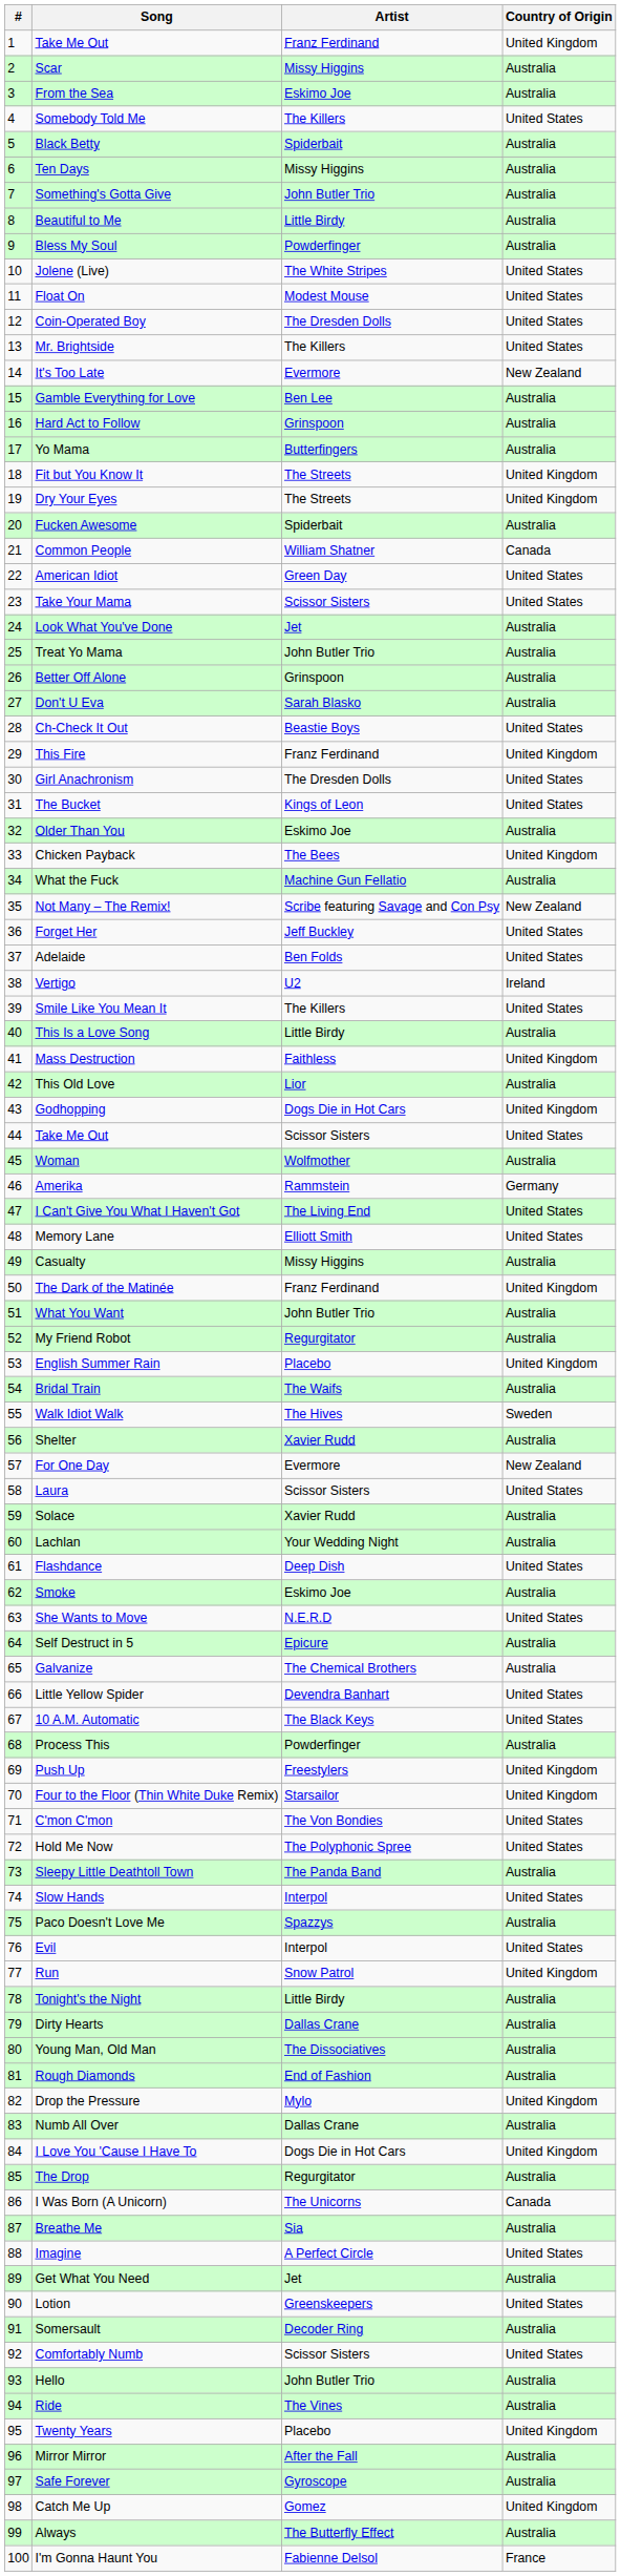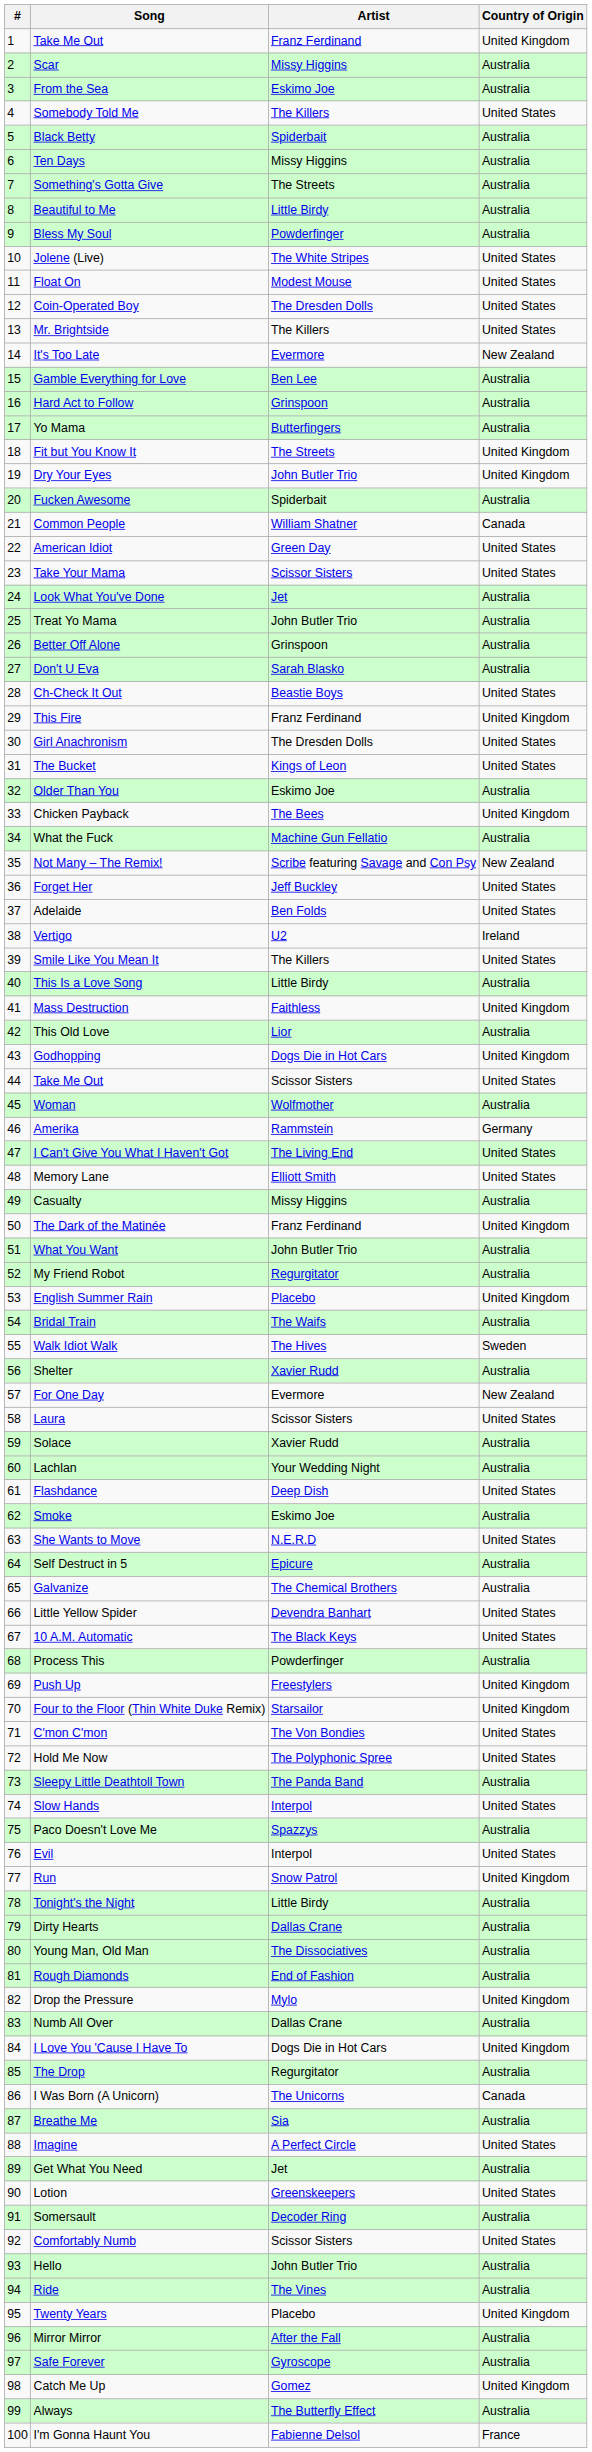 <table class="wikitable sortable" style="font-size:0.95em;line-height:1.5em;">
 <tr>
 <th>#</th>
 <th>Song</th>
 <th>Artist</th>
 <th>Country of Origin</th>
 </tr>
 <tr>
 <td>1</td>
 <td><a href='#'>Take Me Out</a></td>
 <td><a href='#'>Franz Ferdinand</a></td>
 <td>United Kingdom</td>
 </tr>
 <tr style="background:#ccffcc">
 <td>2</td>
 <td><a href='#'>Scar</a></td>
 <td><a href='#'>Missy Higgins</a></td>
 <td>Australia</td>
 </tr>
 <tr style="background:#ccffcc">
 <td>3</td>
 <td><a href='#'>From the Sea</a></td>
 <td><a href='#'>Eskimo Joe</a></td>
 <td>Australia</td>
 </tr>
 <tr>
 <td>4</td>
 <td><a href='#'>Somebody Told Me</a></td>
 <td><a href='#'>The Killers</a></td>
 <td>United States</td>
 </tr>
 <tr style="background:#ccffcc">
 <td>5</td>
 <td><a href='#'>Black Betty</a></td>
 <td><a href='#'>Spiderbait</a></td>
 <td>Australia</td>
 </tr>
 <tr style="background:#ccffcc">
 <td>6</td>
 <td><a href='#'>Ten Days</a></td>
 <td>Missy Higgins</td>
 <td>Australia</td>
 </tr>
 <tr style="background:#ccffcc">
 <td>7</td>
 <td><a href='#'>Something's Gotta Give</a></td>
-<td><a href='#'>John Butler Trio</a></td>
+<td>The Streets</td>
 <td>Australia</td>
 </tr>
 <tr style="background:#ccffcc">
 <td>8</td>
 <td><a href='#'>Beautiful to Me</a></td>
 <td><a href='#'>Little Birdy</a></td>
 <td>Australia</td>
 </tr>
 <tr style="background:#ccffcc">
 <td>9</td>
 <td><a href='#'>Bless My Soul</a></td>
 <td><a href='#'>Powderfinger</a></td>
 <td>Australia</td>
 </tr>
 <tr>
 <td>10</td>
 <td><a href='#'>Jolene</a> (Live)</td>
 <td><a href='#'>The White Stripes</a></td>
 <td>United States</td>
 </tr>
 <tr>
 <td>11</td>
 <td><a href='#'>Float On</a></td>
 <td><a href='#'>Modest Mouse</a></td>
 <td>United States</td>
 </tr>
 <tr>
 <td>12</td>
 <td><a href='#'>Coin-Operated Boy</a></td>
 <td><a href='#'>The Dresden Dolls</a></td>
 <td>United States</td>
 </tr>
 <tr>
 <td>13</td>
 <td><a href='#'>Mr. Brightside</a></td>
 <td>The Killers</td>
 <td>United States</td>
 </tr>
 <tr>
 <td>14</td>
 <td><a href='#'>It's Too Late</a></td>
 <td><a href='#'>Evermore</a></td>
 <td>New Zealand</td>
 </tr>
 <tr style="background:#ccffcc">
 <td>15</td>
 <td><a href='#'>Gamble Everything for Love</a></td>
 <td><a href='#'>Ben Lee</a></td>
 <td>Australia</td>
 </tr>
 <tr style="background:#ccffcc">
 <td>16</td>
 <td><a href='#'>Hard Act to Follow</a></td>
 <td><a href='#'>Grinspoon</a></td>
 <td>Australia</td>
 </tr>
 <tr style="background:#ccffcc">
 <td>17</td>
 <td>Yo Mama</td>
 <td><a href='#'>Butterfingers</a></td>
 <td>Australia</td>
 </tr>
 <tr>
 <td>18</td>
 <td><a href='#'>Fit but You Know It</a></td>
 <td><a href='#'>The Streets</a></td>
 <td>United Kingdom</td>
 </tr>
 <tr>
 <td>19</td>
 <td><a href='#'>Dry Your Eyes</a></td>
-<td>The Streets</td>
+<td><a href='#'>John Butler Trio</a></td>
 <td>United Kingdom</td>
 </tr>
 <tr style="background:#ccffcc">
 <td>20</td>
 <td><a href='#'>Fucken Awesome</a></td>
 <td>Spiderbait</td>
 <td>Australia</td>
 </tr>
 <tr>
 <td>21</td>
 <td><a href='#'>Common People</a></td>
 <td><a href='#'>William Shatner</a></td>
 <td>Canada</td>
 </tr>
 <tr>
 <td>22</td>
 <td><a href='#'>American Idiot</a></td>
 <td><a href='#'>Green Day</a></td>
 <td>United States</td>
 </tr>
 <tr>
 <td>23</td>
 <td><a href='#'>Take Your Mama</a></td>
 <td><a href='#'>Scissor Sisters</a></td>
 <td>United States</td>
 </tr>
 <tr style="background:#ccffcc">
 <td>24</td>
 <td><a href='#'>Look What You've Done</a></td>
 <td><a href='#'>Jet</a></td>
 <td>Australia</td>
 </tr>
 <tr style="background:#ccffcc">
 <td>25</td>
 <td>Treat Yo Mama</td>
 <td>John Butler Trio</td>
 <td>Australia</td>
 </tr>
 <tr style="background:#ccffcc">
 <td>26</td>
 <td><a href='#'>Better Off Alone</a></td>
 <td>Grinspoon</td>
 <td>Australia</td>
 </tr>
 <tr style="background:#ccffcc">
 <td>27</td>
 <td><a href='#'>Don't U Eva</a></td>
 <td><a href='#'>Sarah Blasko</a></td>
 <td>Australia</td>
 </tr>
 <tr>
 <td>28</td>
 <td><a href='#'>Ch-Check It Out</a></td>
 <td><a href='#'>Beastie Boys</a></td>
 <td>United States</td>
 </tr>
 <tr>
 <td>29</td>
 <td><a href='#'>This Fire</a></td>
 <td>Franz Ferdinand</td>
 <td>United Kingdom</td>
 </tr>
 <tr>
 <td>30</td>
 <td><a href='#'>Girl Anachronism</a></td>
 <td>The Dresden Dolls</td>
 <td>United States</td>
 </tr>
 <tr>
 <td>31</td>
 <td><a href='#'>The Bucket</a></td>
 <td><a href='#'>Kings of Leon</a></td>
 <td>United States</td>
 </tr>
 <tr style="background:#ccffcc">
 <td>32</td>
 <td><a href='#'>Older Than You</a></td>
 <td>Eskimo Joe</td>
 <td>Australia</td>
 </tr>
 <tr>
 <td>33</td>
 <td>Chicken Payback</td>
 <td><a href='#'>The Bees</a></td>
 <td>United Kingdom</td>
 </tr>
 <tr style="background:#ccffcc">
 <td>34</td>
 <td>What the Fuck</td>
 <td><a href='#'>Machine Gun Fellatio</a></td>
 <td>Australia</td>
 </tr>
 <tr>
 <td>35</td>
 <td><a href='#'>Not Many – The Remix!</a></td>
 <td><a href='#'>Scribe</a> featuring <a href='#'>Savage</a> and <a href='#'>Con Psy</a></td>
 <td>New Zealand</td>
 </tr>
 <tr>
 <td>36</td>
 <td><a href='#'>Forget Her</a></td>
 <td><a href='#'>Jeff Buckley</a></td>
 <td>United States</td>
 </tr>
 <tr>
 <td>37</td>
 <td>Adelaide</td>
 <td><a href='#'>Ben Folds</a></td>
 <td>United States</td>
 </tr>
 <tr>
 <td>38</td>
 <td><a href='#'>Vertigo</a></td>
 <td><a href='#'>U2</a></td>
 <td>Ireland</td>
 </tr>
 <tr>
 <td>39</td>
 <td><a href='#'>Smile Like You Mean It</a></td>
 <td>The Killers</td>
 <td>United States</td>
 </tr>
 <tr style="background:#ccffcc">
 <td>40</td>
 <td><a href='#'>This Is a Love Song</a></td>
 <td>Little Birdy</td>
 <td>Australia</td>
 </tr>
 <tr>
 <td>41</td>
 <td><a href='#'>Mass Destruction</a></td>
 <td><a href='#'>Faithless</a></td>
 <td>United Kingdom</td>
 </tr>
 <tr style="background:#ccffcc">
 <td>42</td>
 <td>This Old Love</td>
 <td><a href='#'>Lior</a></td>
 <td>Australia</td>
 </tr>
 <tr>
 <td>43</td>
 <td><a href='#'>Godhopping</a></td>
 <td><a href='#'>Dogs Die in Hot Cars</a></td>
 <td>United Kingdom</td>
 </tr>
 <tr>
 <td>44</td>
 <td><a href='#'>Take Me Out</a></td>
 <td>Scissor Sisters</td>
 <td>United States</td>
 </tr>
 <tr style="background:#ccffcc">
 <td>45</td>
 <td><a href='#'>Woman</a></td>
 <td><a href='#'>Wolfmother</a></td>
 <td>Australia</td>
 </tr>
 <tr>
 <td>46</td>
 <td><a href='#'>Amerika</a></td>
 <td><a href='#'>Rammstein</a></td>
 <td>Germany</td>
 </tr>
 <tr style="background:#ccffcc">
 <td>47</td>
 <td><a href='#'>I Can't Give You What I Haven't Got</a></td>
 <td><a href='#'>The Living End</a></td>
 <td>United States</td>
 </tr>
 <tr>
 <td>48</td>
 <td>Memory Lane</td>
 <td><a href='#'>Elliott Smith</a></td>
 <td>United States</td>
 </tr>
 <tr style="background:#ccffcc">
 <td>49</td>
 <td>Casualty</td>
 <td>Missy Higgins</td>
 <td>Australia</td>
 </tr>
 <tr>
 <td>50</td>
 <td><a href='#'>The Dark of the Matinée</a></td>
 <td>Franz Ferdinand</td>
 <td>United Kingdom</td>
 </tr>
 <tr style="background:#ccffcc">
 <td>51</td>
 <td><a href='#'>What You Want</a></td>
 <td>John Butler Trio</td>
 <td>Australia</td>
 </tr>
 <tr style="background:#ccffcc">
 <td>52</td>
 <td>My Friend Robot</td>
 <td><a href='#'>Regurgitator</a></td>
 <td>Australia</td>
 </tr>
 <tr>
 <td>53</td>
 <td><a href='#'>English Summer Rain</a></td>
 <td><a href='#'>Placebo</a></td>
 <td>United Kingdom</td>
 </tr>
 <tr style="background:#ccffcc">
 <td>54</td>
 <td><a href='#'>Bridal Train</a></td>
 <td><a href='#'>The Waifs</a></td>
 <td>Australia</td>
 </tr>
 <tr>
 <td>55</td>
 <td><a href='#'>Walk Idiot Walk</a></td>
 <td><a href='#'>The Hives</a></td>
 <td>Sweden</td>
 </tr>
 <tr style="background:#ccffcc">
 <td>56</td>
 <td>Shelter</td>
 <td><a href='#'>Xavier Rudd</a></td>
 <td>Australia</td>
 </tr>
 <tr>
 <td>57</td>
 <td><a href='#'>For One Day</a></td>
 <td>Evermore</td>
 <td>New Zealand</td>
 </tr>
 <tr>
 <td>58</td>
 <td><a href='#'>Laura</a></td>
 <td>Scissor Sisters</td>
 <td>United States</td>
 </tr>
 <tr style="background:#ccffcc">
 <td>59</td>
 <td>Solace</td>
 <td>Xavier Rudd</td>
 <td>Australia</td>
 </tr>
 <tr style="background:#ccffcc">
 <td>60</td>
 <td>Lachlan</td>
 <td>Your Wedding Night</td>
 <td>Australia</td>
 </tr>
 <tr>
 <td>61</td>
 <td><a href='#'>Flashdance</a></td>
 <td><a href='#'>Deep Dish</a></td>
 <td>United States</td>
 </tr>
 <tr style="background:#ccffcc">
 <td>62</td>
 <td><a href='#'>Smoke</a></td>
 <td>Eskimo Joe</td>
 <td>Australia</td>
 </tr>
 <tr>
 <td>63</td>
 <td><a href='#'>She Wants to Move</a></td>
 <td><a href='#'>N.E.R.D</a></td>
 <td>United States</td>
 </tr>
 <tr style="background:#ccffcc">
 <td>64</td>
 <td>Self Destruct in 5</td>
 <td><a href='#'>Epicure</a></td>
 <td>Australia</td>
 </tr>
 <tr>
 <td>65</td>
 <td><a href='#'>Galvanize</a></td>
 <td><a href='#'>The Chemical Brothers</a></td>
 <td>Australia</td>
 </tr>
 <tr>
 <td>66</td>
 <td>Little Yellow Spider</td>
 <td><a href='#'>Devendra Banhart</a></td>
 <td>United States</td>
 </tr>
 <tr>
 <td>67</td>
 <td><a href='#'>10 A.M. Automatic</a></td>
 <td><a href='#'>The Black Keys</a></td>
 <td>United States</td>
 </tr>
 <tr style="background:#ccffcc">
 <td>68</td>
 <td>Process This</td>
 <td>Powderfinger</td>
 <td>Australia</td>
 </tr>
 <tr>
 <td>69</td>
 <td><a href='#'>Push Up</a></td>
 <td><a href='#'>Freestylers</a></td>
 <td>United Kingdom</td>
 </tr>
 <tr>
 <td>70</td>
 <td><a href='#'>Four to the Floor</a> (<a href='#'>Thin White Duke</a> Remix)</td>
 <td><a href='#'>Starsailor</a></td>
 <td>United Kingdom</td>
 </tr>
 <tr>
 <td>71</td>
 <td><a href='#'>C'mon C'mon</a></td>
 <td><a href='#'>The Von Bondies</a></td>
 <td>United States</td>
 </tr>
 <tr>
 <td>72</td>
 <td>Hold Me Now</td>
 <td><a href='#'>The Polyphonic Spree</a></td>
 <td>United States</td>
 </tr>
 <tr style="background:#ccffcc">
 <td>73</td>
 <td><a href='#'>Sleepy Little Deathtoll Town</a></td>
 <td><a href='#'>The Panda Band</a></td>
 <td>Australia</td>
 </tr>
 <tr>
 <td>74</td>
 <td><a href='#'>Slow Hands</a></td>
 <td><a href='#'>Interpol</a></td>
 <td>United States</td>
 </tr>
 <tr style="background:#ccffcc">
 <td>75</td>
 <td>Paco Doesn't Love Me</td>
 <td><a href='#'>Spazzys</a></td>
 <td>Australia</td>
 </tr>
 <tr>
 <td>76</td>
 <td><a href='#'>Evil</a></td>
 <td>Interpol</td>
 <td>United States</td>
 </tr>
 <tr>
 <td>77</td>
 <td><a href='#'>Run</a></td>
 <td><a href='#'>Snow Patrol</a></td>
 <td>United Kingdom</td>
 </tr>
 <tr style="background:#ccffcc">
 <td>78</td>
 <td><a href='#'>Tonight's the Night</a></td>
 <td>Little Birdy</td>
 <td>Australia</td>
 </tr>
 <tr style="background:#ccffcc">
 <td>79</td>
 <td>Dirty Hearts</td>
 <td><a href='#'>Dallas Crane</a></td>
 <td>Australia</td>
 </tr>
 <tr style="background:#ccffcc">
 <td>80</td>
 <td>Young Man, Old Man</td>
 <td><a href='#'>The Dissociatives</a></td>
 <td>Australia</td>
 </tr>
 <tr style="background:#ccffcc">
 <td>81</td>
 <td><a href='#'>Rough Diamonds</a></td>
 <td><a href='#'>End of Fashion</a></td>
 <td>Australia</td>
 </tr>
 <tr>
 <td>82</td>
 <td>Drop the Pressure</td>
 <td><a href='#'>Mylo</a></td>
 <td>United Kingdom</td>
 </tr>
 <tr style="background:#ccffcc">
 <td>83</td>
 <td>Numb All Over</td>
 <td>Dallas Crane</td>
 <td>Australia</td>
 </tr>
 <tr>
 <td>84</td>
 <td><a href='#'>I Love You 'Cause I Have To</a></td>
 <td>Dogs Die in Hot Cars</td>
 <td>United Kingdom</td>
 </tr>
 <tr style="background:#ccffcc">
 <td>85</td>
 <td><a href='#'>The Drop</a></td>
 <td>Regurgitator</td>
 <td>Australia</td>
 </tr>
 <tr>
 <td>86</td>
 <td>I Was Born (A Unicorn)</td>
 <td><a href='#'>The Unicorns</a></td>
 <td>Canada</td>
 </tr>
 <tr style="background:#ccffcc">
 <td>87</td>
 <td><a href='#'>Breathe Me</a></td>
 <td><a href='#'>Sia</a></td>
 <td>Australia</td>
 </tr>
 <tr>
 <td>88</td>
 <td><a href='#'>Imagine</a></td>
 <td><a href='#'>A Perfect Circle</a></td>
 <td>United States</td>
 </tr>
 <tr style="background:#ccffcc">
 <td>89</td>
 <td>Get What You Need</td>
 <td>Jet</td>
 <td>Australia</td>
 </tr>
 <tr>
 <td>90</td>
 <td>Lotion</td>
 <td><a href='#'>Greenskeepers</a></td>
 <td>United States</td>
 </tr>
 <tr style="background:#ccffcc">
 <td>91</td>
 <td>Somersault</td>
 <td><a href='#'>Decoder Ring</a></td>
 <td>Australia</td>
 </tr>
 <tr>
 <td>92</td>
 <td><a href='#'>Comfortably Numb</a></td>
 <td>Scissor Sisters</td>
 <td>United States</td>
 </tr>
 <tr style="background:#ccffcc">
 <td>93</td>
 <td>Hello</td>
 <td>John Butler Trio</td>
 <td>Australia</td>
 </tr>
 <tr style="background:#ccffcc">
 <td>94</td>
 <td><a href='#'>Ride</a></td>
 <td><a href='#'>The Vines</a></td>
 <td>Australia</td>
 </tr>
 <tr>
 <td>95</td>
 <td><a href='#'>Twenty Years</a></td>
 <td>Placebo</td>
 <td>United Kingdom</td>
 </tr>
 <tr style="background:#ccffcc">
 <td>96</td>
 <td>Mirror Mirror</td>
 <td><a href='#'>After the Fall</a></td>
 <td>Australia</td>
 </tr>
 <tr style="background:#ccffcc">
 <td>97</td>
 <td><a href='#'>Safe Forever</a></td>
 <td><a href='#'>Gyroscope</a></td>
 <td>Australia</td>
 </tr>
 <tr>
 <td>98</td>
 <td>Catch Me Up</td>
 <td><a href='#'>Gomez</a></td>
 <td>United Kingdom</td>
 </tr>
 <tr style="background:#ccffcc">
 <td>99</td>
 <td>Always</td>
 <td><a href='#'>The Butterfly Effect</a></td>
 <td>Australia</td>
 </tr>
 <tr>
 <td>100</td>
 <td>I'm Gonna Haunt You</td>
 <td><a href='#'>Fabienne Delsol</a></td>
 <td>France</td>
 </tr>
 </table>
